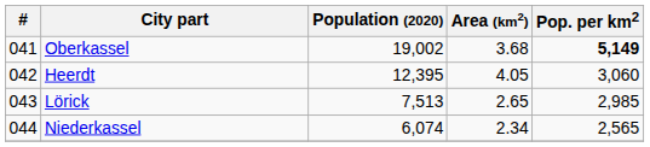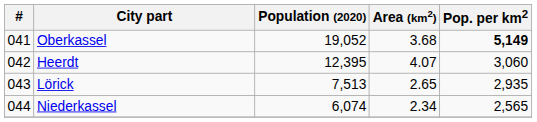 <table class="wikitable sortable">
 <tr ---->
 <th>#</th>
 <th width="250px">City part</th>
 <th>Population <small>(2020)</small></th>
 <th>Area <small>(km<sup>2</sup>)</small></th>
 <th>Pop. per km<sup>2</sup></th>
 </tr>
 <tr align="right">
 <td align="left">041</td>
 <td align="left"><a href='#'>Oberkassel</a></td>
-<td>19,002</td>
+<td>19,052</td>
 <td>3.68</td>
 <td><strong>5,149</strong></td>
 </tr>
 <tr align="right">
 <td align="left">042</td>
 <td align="left"><a href='#'>Heerdt</a></td>
 <td>12,395</td>
-<td>4.05</td>
+<td>4.07</td>
 <td>3,060</td>
 </tr>
 <tr align="right">
 <td align="left">043</td>
 <td align="left"><a href='#'>Lörick</a></td>
 <td>7,513</td>
 <td>2.65</td>
-<td>2,985</td>
+<td>2,935</td>
 </tr>
 <tr align="right">
 <td align="left">044</td>
 <td align="left"><a href='#'>Niederkassel</a></td>
 <td>6,074</td>
 <td>2.34</td>
 <td>2,565</td>
 </tr>
 <tr align="right">
 </tr>
 </table>
